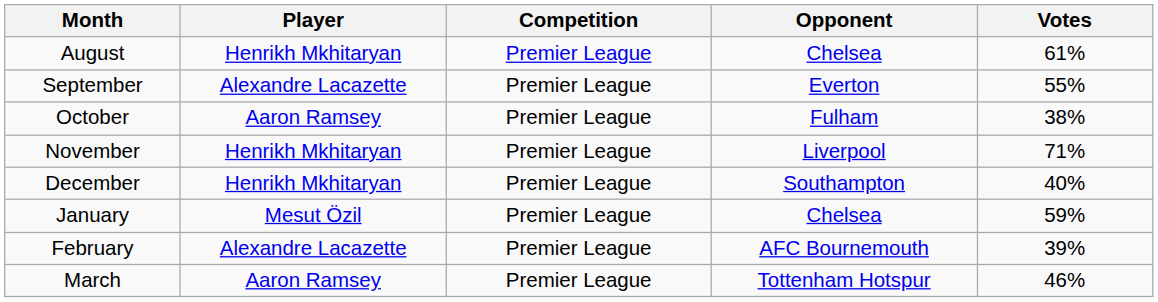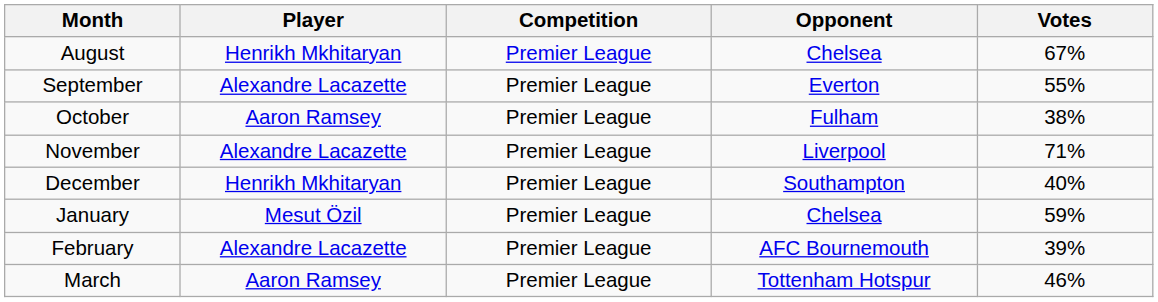 <table class="wikitable sortable" style="text-align:center">
 <tr>
 <th>Month</th>
 <th>Player</th>
 <th>Competition</th>
 <th>Opponent</th>
 <th>Votes</th>
 </tr>
 <tr>
 <td style="width:130px;">August</td>
 <td style="width:200px;"> <a href='#'>Henrikh Mkhitaryan</a></td>
 <td style="width:200px;"><a href='#'>Premier League</a></td>
 <td style="width:200px;"><a href='#'>Chelsea</a></td>
-<td style="width:130px;">61%</td>
+<td style="width:130px;">67%</td>
 </tr>
 <tr>
 <td style="width:130px;">September</td>
 <td style="width:200px;"> <a href='#'>Alexandre Lacazette</a></td>
 <td style="width:200px;">Premier League</td>
 <td style="width:200px;"><a href='#'>Everton</a></td>
 <td style="width:130px;">55%</td>
 </tr>
 <tr>
 <td style="width:130px;">October</td>
 <td style="width:200px;"> <a href='#'>Aaron Ramsey</a></td>
 <td style="width:200px;">Premier League</td>
 <td style="width:200px;"><a href='#'>Fulham</a></td>
 <td style="width:130px;">38%</td>
 </tr>
 <tr>
 <td style="width:130px;">November</td>
-<td style="width:200px;"> <a href='#'>Henrikh Mkhitaryan</a></td>
+<td style="width:200px;"> <a href='#'>Alexandre Lacazette</a></td>
 <td style="width:200px;">Premier League</td>
 <td style="width:200px;"><a href='#'>Liverpool</a></td>
 <td style="width:130px;">71%</td>
 </tr>
 <tr>
 <td style="width:130px;">December</td>
 <td style="width:200px;"> <a href='#'>Henrikh Mkhitaryan</a></td>
 <td style="width:200px;">Premier League</td>
 <td style="width:200px;"><a href='#'>Southampton</a></td>
 <td style="width:130px;">40%</td>
 </tr>
 <tr>
 <td style="width:130px;">January</td>
 <td style="width:200px;"> <a href='#'>Mesut Özil</a></td>
 <td style="width:200px;">Premier League</td>
 <td style="width:200px;"><a href='#'>Chelsea</a></td>
 <td style="width:130px;">59%</td>
 </tr>
 <tr>
 <td style="width:130px;">February</td>
 <td style="width:200px;"> <a href='#'>Alexandre Lacazette</a></td>
 <td style="width:200px;">Premier League</td>
 <td style="width:200px;"><a href='#'>AFC Bournemouth</a></td>
 <td style="width:130px;">39%</td>
 </tr>
 <tr>
 <td style="width:130px;">March</td>
 <td style="width:200px;"> <a href='#'>Aaron Ramsey</a></td>
 <td style="width:200px;">Premier League</td>
 <td style="width:200px;"><a href='#'>Tottenham Hotspur</a></td>
 <td style="width:130px;">46%</td>
 </tr>
 </table>
